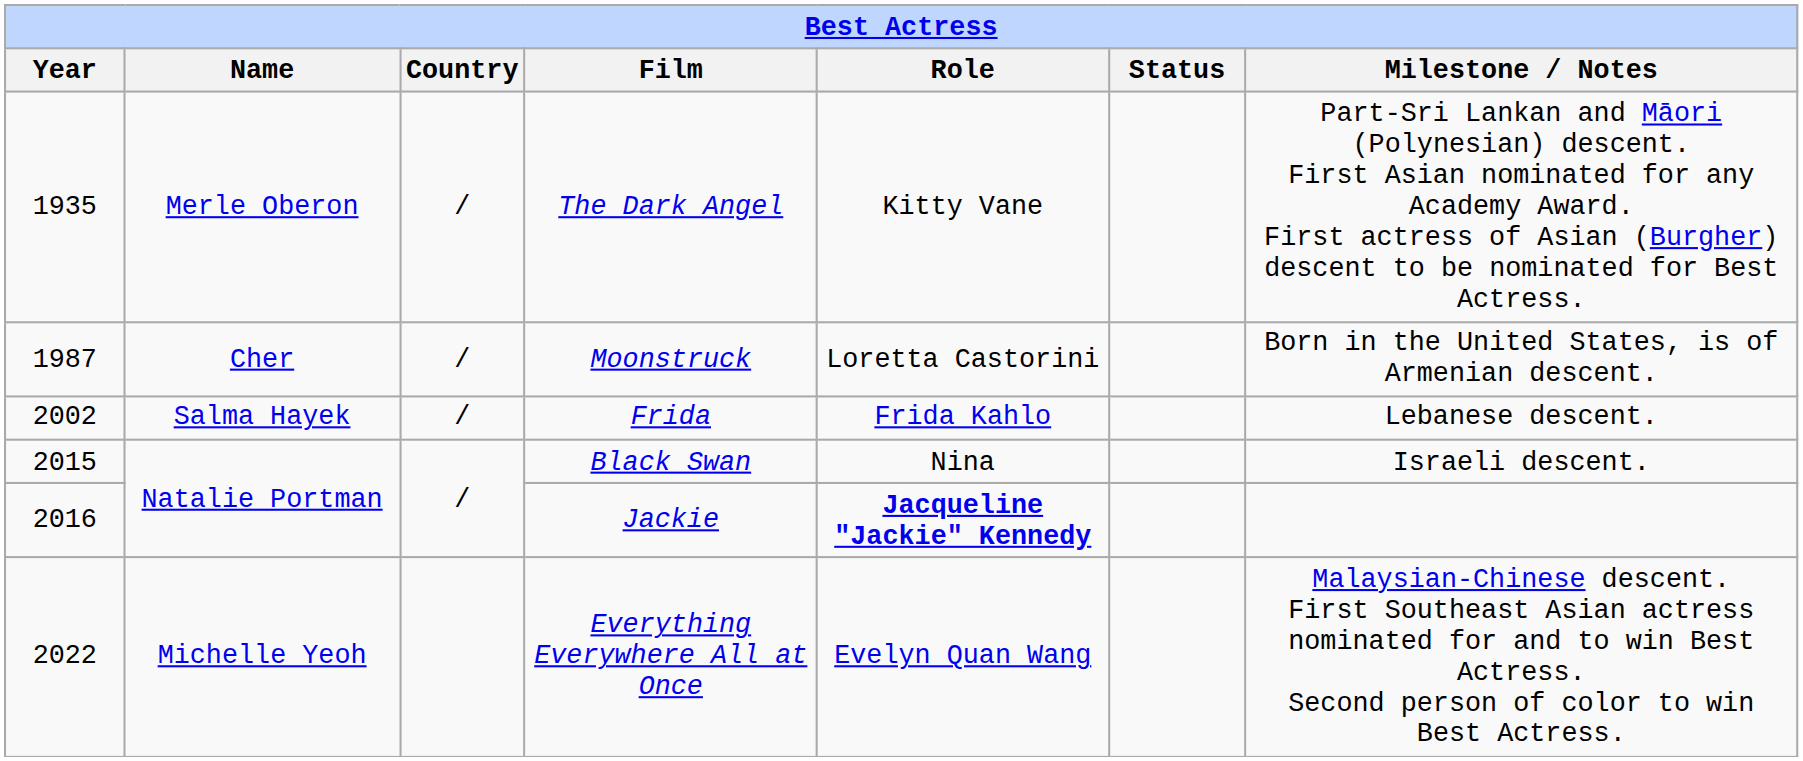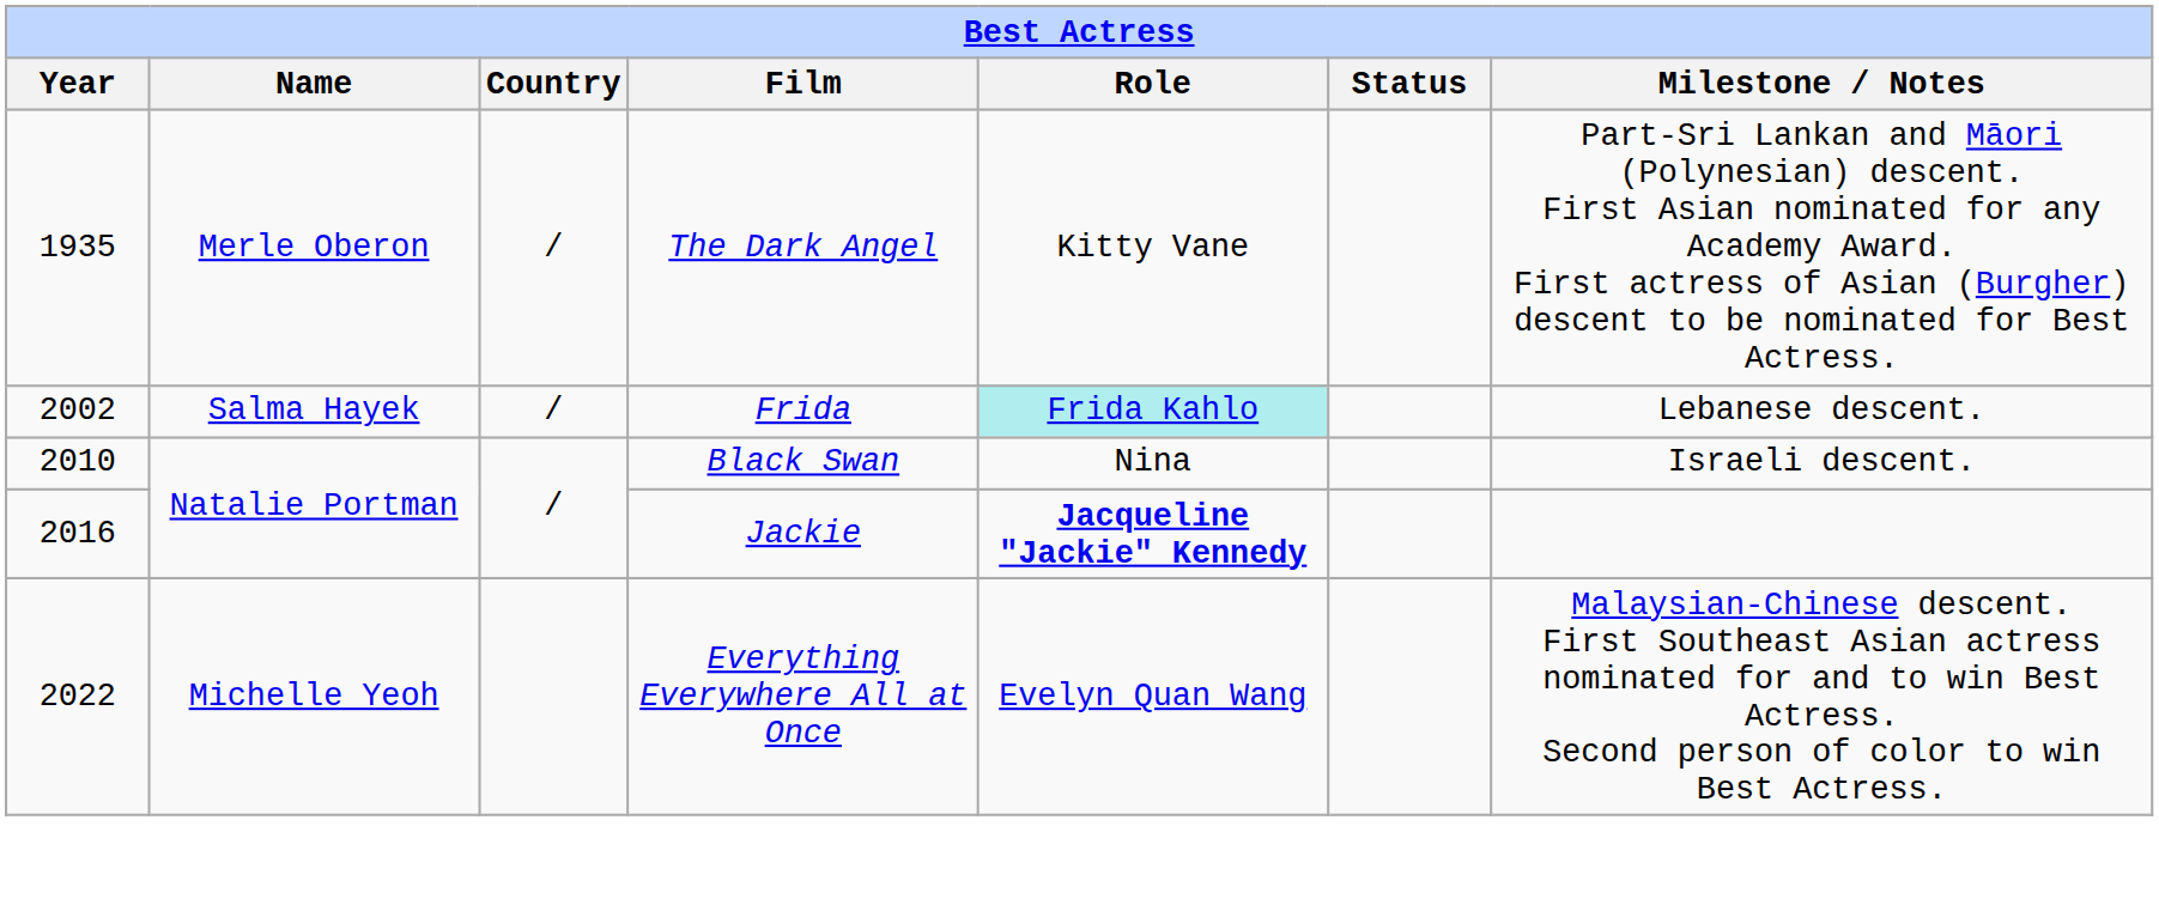 <table class="wikitable" style="text-align: center">
 <tr style="background:#bfd7ff;">
 <td colspan="7" style="text-align:center;"><strong><a href='#'>Best Actress</a></strong></td>
 </tr>
 <tr style="background:#ebf5ff;">
 <th width="75">Year</th>
 <th width="200">Name</th>
 <th width="50">Country</th>
 <th width="200">Film</th>
 <th width="200">Role</th>
 <th width="75">Status</th>
 <th width="450">Milestone / Notes</th>
 </tr>
 <tr>
 <td>1935</td>
 <td><a href='#'>Merle Oberon</a></td>
 <td>/<br></td>
 <td><em><a href='#'>The Dark Angel</a></em></td>
 <td>Kitty Vane</td>
 <td></td>
 <td>Part-Sri Lankan and <a href='#'>Māori</a> (Polynesian) descent.<br>First Asian nominated for any Academy Award.<br>First actress of Asian (<a href='#'>Burgher</a>) descent to be nominated for Best Actress.</td>
 </tr>
 <tr>
-<td>1987</td>
-<td><a href='#'>Cher</a></td>
-<td>/<br></td>
-<td><em><a href='#'>Moonstruck</a></em></td>
-<td>Loretta Castorini</td>
-<td></td>
-<td>Born in the United States, is of Armenian descent.</td>
-</tr>
-<tr>
 <td>2002</td>
 <td><a href='#'>Salma Hayek</a></td>
 <td>/<br></td>
 <td><em><a href='#'>Frida</a></em></td>
-<td><a href='#'>Frida Kahlo</a></td>
+<td style="background: paleturquoise;"><a href='#'>Frida Kahlo</a></td>
 <td></td>
 <td>Lebanese descent.</td>
 </tr>
 <tr>
-<td>2015</td>
+<td>2010</td>
 <td rowspan="2"><a href='#'>Natalie Portman</a></td>
 <td rowspan="2">/<br></td>
 <td><em><a href='#'>Black Swan</a></em></td>
 <td>Nina</td>
 <td></td>
 <td>Israeli descent.</td>
 </tr>
 <tr>
 <td>2016</td>
 <td><em><a href='#'>Jackie</a></em></td>
 <td><strong><a href='#'>Jacqueline "Jackie" Kennedy</a></strong></td>
 <td></td>
 <td></td>
 </tr>
 <tr>
 <td>2022</td>
 <td><a href='#'>Michelle Yeoh</a></td>
 <td></td>
 <td><em><a href='#'>Everything Everywhere All at Once</a></em></td>
 <td><a href='#'>Evelyn Quan Wang</a></td>
 <td></td>
 <td><a href='#'>Malaysian-Chinese</a> descent.<br>First Southeast Asian actress nominated for and to win Best Actress.<br>Second person of color to win Best Actress.</td>
 </tr>
 </table>
